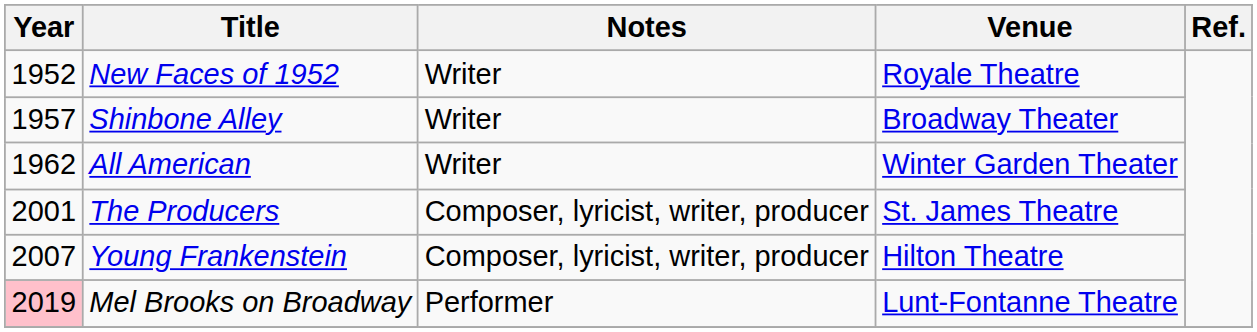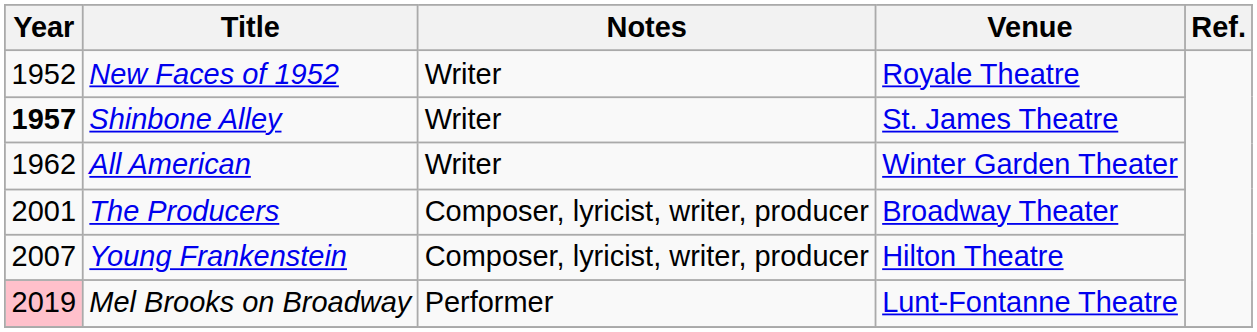 <table class="wikitable">
 <tr>
 <th>Year</th>
 <th>Title</th>
 <th class="unsortable">Notes</th>
 <th>Venue</th>
 <th>Ref.</th>
 </tr>
 <tr>
 <td>1952</td>
 <td><em><a href='#'>New Faces of 1952</a></em></td>
 <td>Writer</td>
 <td><a href='#'>Royale Theatre</a></td>
 <td rowspan=6></td>
 </tr>
 <tr>
-<td>1957</td>
+<td><strong>1957</strong></td>
 <td><em><a href='#'>Shinbone Alley</a></em></td>
 <td>Writer</td>
-<td><a href='#'>Broadway Theater</a></td>
+<td><a href='#'>St. James Theatre</a></td>
 </tr>
 <tr>
 <td>1962</td>
 <td><em><a href='#'>All American</a></em></td>
 <td>Writer</td>
 <td><a href='#'>Winter Garden Theater</a></td>
 </tr>
 <tr>
 <td>2001</td>
 <td><em><a href='#'>The Producers</a></em></td>
 <td>Composer, lyricist, writer, producer</td>
-<td><a href='#'>St. James Theatre</a></td>
+<td><a href='#'>Broadway Theater</a></td>
 </tr>
 <tr>
 <td>2007</td>
 <td><em><a href='#'>Young Frankenstein</a></em></td>
 <td>Composer, lyricist, writer, producer</td>
 <td><a href='#'>Hilton Theatre</a></td>
 </tr>
 <tr>
 <td style="background: pink;">2019</td>
 <td><em>Mel Brooks on Broadway</em></td>
 <td>Performer</td>
 <td><a href='#'>Lunt-Fontanne Theatre</a></td>
 </tr>
 <tr>
 </tr>
 </table>
